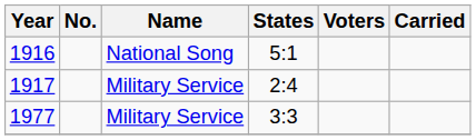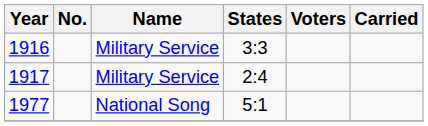 <table class="wikitable sortable">
 <tr>
 <th align="left">Year</th>
 <th align="right">No.</th>
 <th align="left">Name</th>
 <th>States</th>
 <th>Voters</th>
 <th align="center">Carried</th>
 </tr>
 <tr>
 <td><a href='#'>1916</a></td>
 <td align="right"></td>
-<td align="left"><a href='#'>National Song</a></td>
-<td align="center">5:1</td>
+<td align="left"><a href='#'>Military Service</a></td>
+<td align="center">3:3</td>
 <td></td>
 <td></td>
 </tr>
 <tr>
 <td><a href='#'>1917</a></td>
 <td align="right"></td>
 <td align="left"><a href='#'>Military Service</a></td>
 <td align="center">2:4</td>
 <td></td>
 <td></td>
 </tr>
 <tr>
 <td><a href='#'>1977</a></td>
 <td align="right"></td>
-<td align="left"><a href='#'>Military Service</a></td>
-<td align="center">3:3</td>
+<td align="left"><a href='#'>National Song</a></td>
+<td align="center">5:1</td>
 <td></td>
 <td></td>
 </tr>
 <tr>
 </tr>
 </table>
